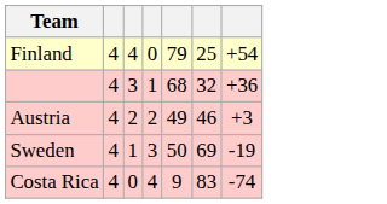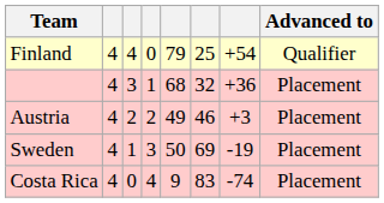 <table class="wikitable" style="text-align:center;">
 <tr>
 <th>Team</th>
 <th></th>
 <th></th>
 <th></th>
 <th></th>
 <th></th>
 <th></th>
+<th>Advanced to</th>
 </tr>
 <tr bgcolor=#ffc>
 <td align=left> Finland</td>
 <td>4</td>
 <td>4</td>
 <td>0</td>
 <td>79</td>
 <td>25</td>
 <td>+54</td>
+<td>Qualifier</td>
 </tr>
 <tr bgcolor=#fcc>
 <td align=left></td>
 <td>4</td>
 <td>3</td>
 <td>1</td>
 <td>68</td>
 <td>32</td>
 <td>+36</td>
+<td>Placement</td>
 </tr>
 <tr bgcolor=#fcc>
 <td align=left> Austria</td>
 <td>4</td>
 <td>2</td>
 <td>2</td>
 <td>49</td>
 <td>46</td>
 <td>+3</td>
+<td>Placement</td>
 </tr>
 <tr bgcolor=#fcc>
 <td align=left> Sweden</td>
 <td>4</td>
 <td>1</td>
 <td>3</td>
 <td>50</td>
 <td>69</td>
 <td>-19</td>
+<td>Placement</td>
 </tr>
 <tr bgcolor=#fcc>
 <td align=left> Costa Rica</td>
 <td>4</td>
 <td>0</td>
 <td>4</td>
 <td>9</td>
 <td>83</td>
 <td>-74</td>
+<td>Placement</td>
 </tr>
 </table>
